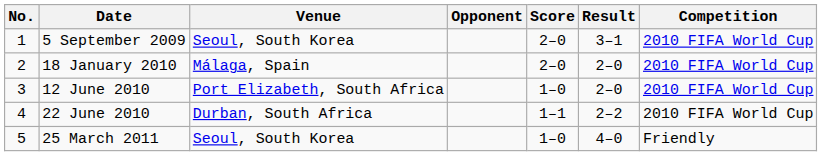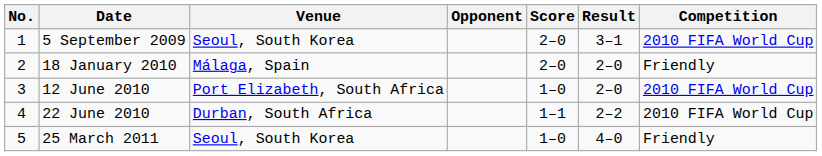 <table class="wikitable sortable">
 <tr>
 <th>No.</th>
 <th>Date</th>
 <th>Venue</th>
 <th>Opponent</th>
 <th>Score</th>
 <th>Result</th>
 <th>Competition</th>
 </tr>
 <tr>
 <td align="center">1</td>
 <td>5 September 2009</td>
 <td><a href='#'>Seoul</a>, South Korea</td>
 <td></td>
 <td align="center">2–0</td>
 <td align="center">3–1</td>
 <td><a href='#'>2010 FIFA World Cup</a></td>
 </tr>
 <tr>
 <td align="center">2</td>
 <td>18 January 2010</td>
 <td><a href='#'>Málaga</a>, Spain</td>
 <td></td>
 <td align="center">2–0</td>
 <td align="center">2–0</td>
-<td><a href='#'>2010 FIFA World Cup</a></td>
+<td>Friendly</td>
 </tr>
 <tr>
 <td align="center">3</td>
 <td>12 June 2010</td>
 <td><a href='#'>Port Elizabeth</a>, South Africa</td>
 <td></td>
 <td align="center">1–0</td>
 <td align="center">2–0</td>
 <td><a href='#'>2010 FIFA World Cup</a></td>
 </tr>
 <tr>
 <td align="center">4</td>
 <td>22 June 2010</td>
 <td><a href='#'>Durban</a>, South Africa</td>
 <td></td>
 <td align="center">1–1</td>
 <td align="center">2–2</td>
 <td>2010 FIFA World Cup</td>
 </tr>
 <tr>
 <td align="center">5</td>
 <td>25 March 2011</td>
 <td><a href='#'>Seoul</a>, South Korea</td>
 <td></td>
 <td align="center">1–0</td>
 <td align="center">4–0</td>
 <td>Friendly</td>
 </tr>
 </table>
